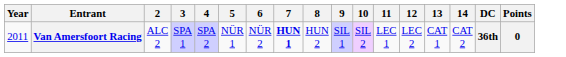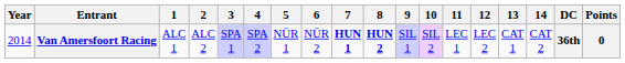 <table class="wikitable" style="text-align:center; font-size:85%">
 <tr>
 <th>Year</th>
 <th>Entrant</th>
+<th>1</th>
 <th>2</th>
 <th>3</th>
 <th>4</th>
 <th>5</th>
 <th>6</th>
 <th>7</th>
 <th>8</th>
 <th>9</th>
 <th>10</th>
 <th>11</th>
 <th>12</th>
 <th>13</th>
 <th>14</th>
 <th>DC</th>
 <th>Points</th>
 </tr>
 <tr>
-<td><a href='#'>2011</a></td>
+<td><a href='#'>2014</a></td>
 <th nowrap><a href='#'>Van Amersfoort Racing</a></th>
+<td style="background:#;"><a href='#'>ALC<br>1</a><br></td>
 <td style="background:#;"><a href='#'>ALC<br>2</a><br></td>
 <td style="background:#cfcfff;"><a href='#'>SPA<br>1</a><br></td>
 <td style="background:#cfcfff;"><a href='#'>SPA<br>2</a><br></td>
 <td style="background:#;"><a href='#'>NÜR<br>1</a><br></td>
 <td style="background:#;"><a href='#'>NÜR<br>2</a><br></td>
 <td style="background:#;"><strong><a href='#'>HUN<br>1</a><br></strong></td>
-<td style="background:#;"><a href='#'>HUN<br>2</a><br></td>
+<td style="background:#;"><strong><a href='#'>HUN<br>2</a><br></strong></td>
 <td style="background:#cfcfff;"><a href='#'>SIL<br>1</a><br></td>
 <td style="background:#efcfff;"><a href='#'>SIL<br>2</a><br></td>
 <td style="background:#;"><a href='#'>LEC<br>1</a><br></td>
 <td style="background:#;"><a href='#'>LEC<br>2</a><br></td>
 <td style="background:#;"><a href='#'>CAT<br>1</a><br></td>
 <td style="background:#;"><a href='#'>CAT<br>2</a><br></td>
 <th>36th</th>
 <th>0</th>
 </tr>
 </table>
